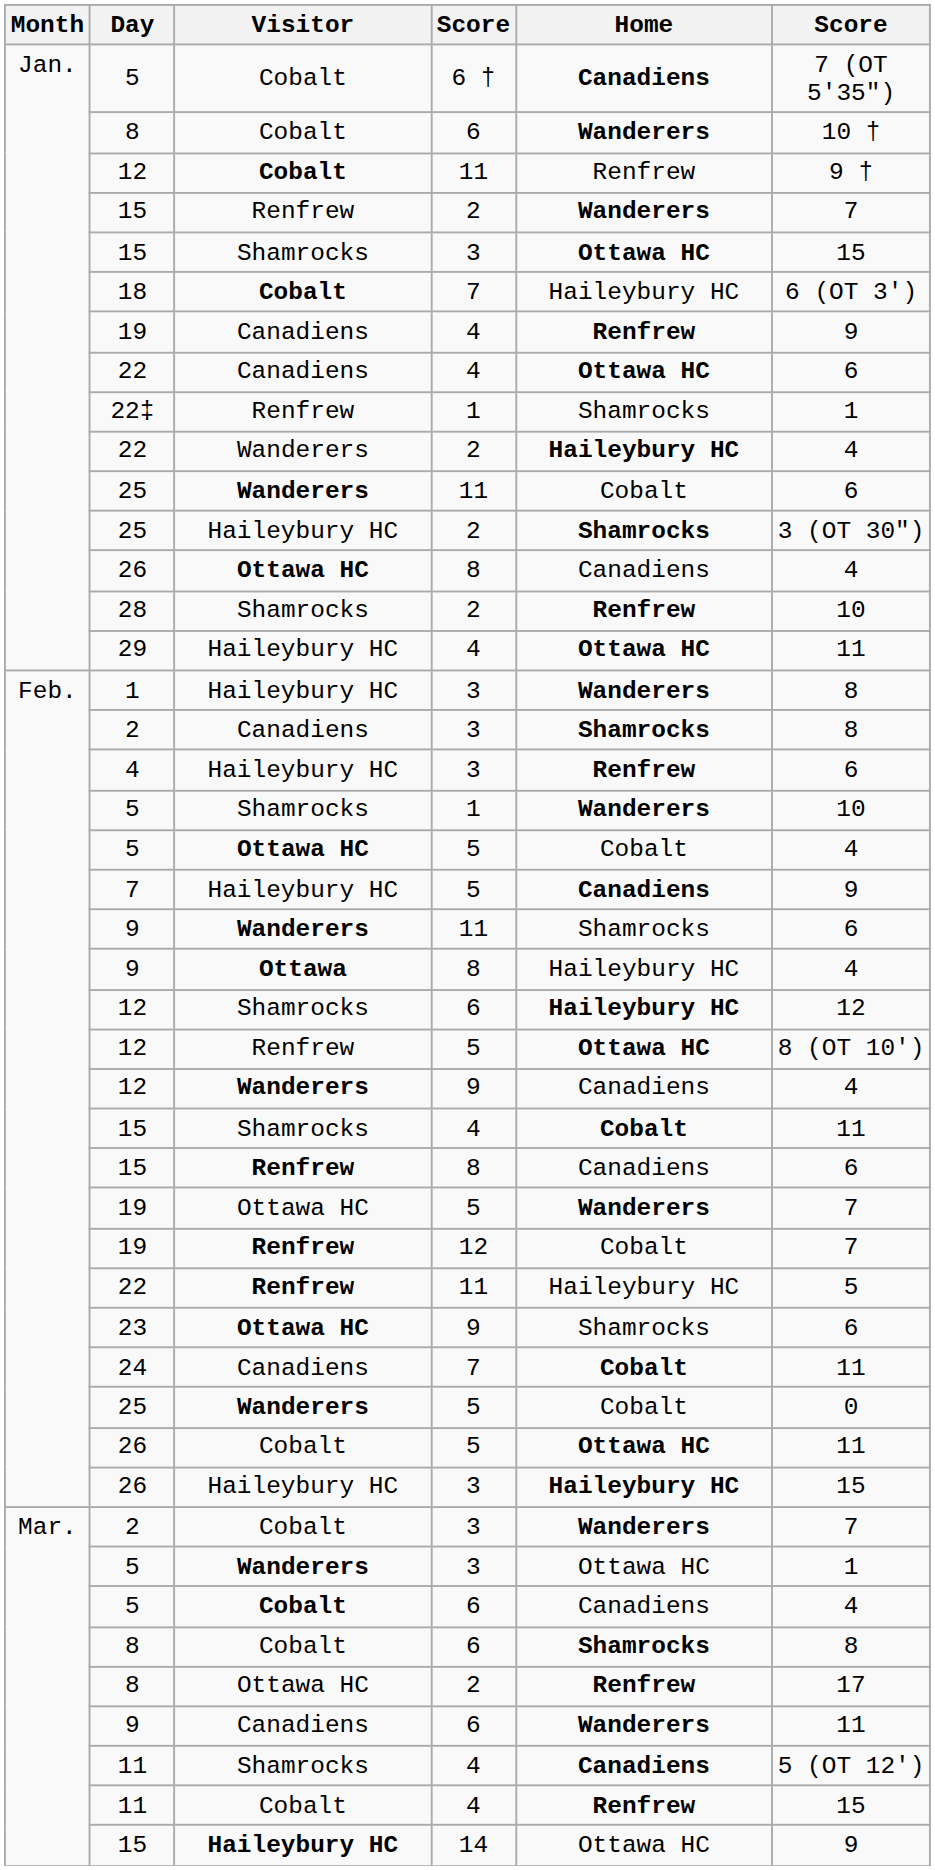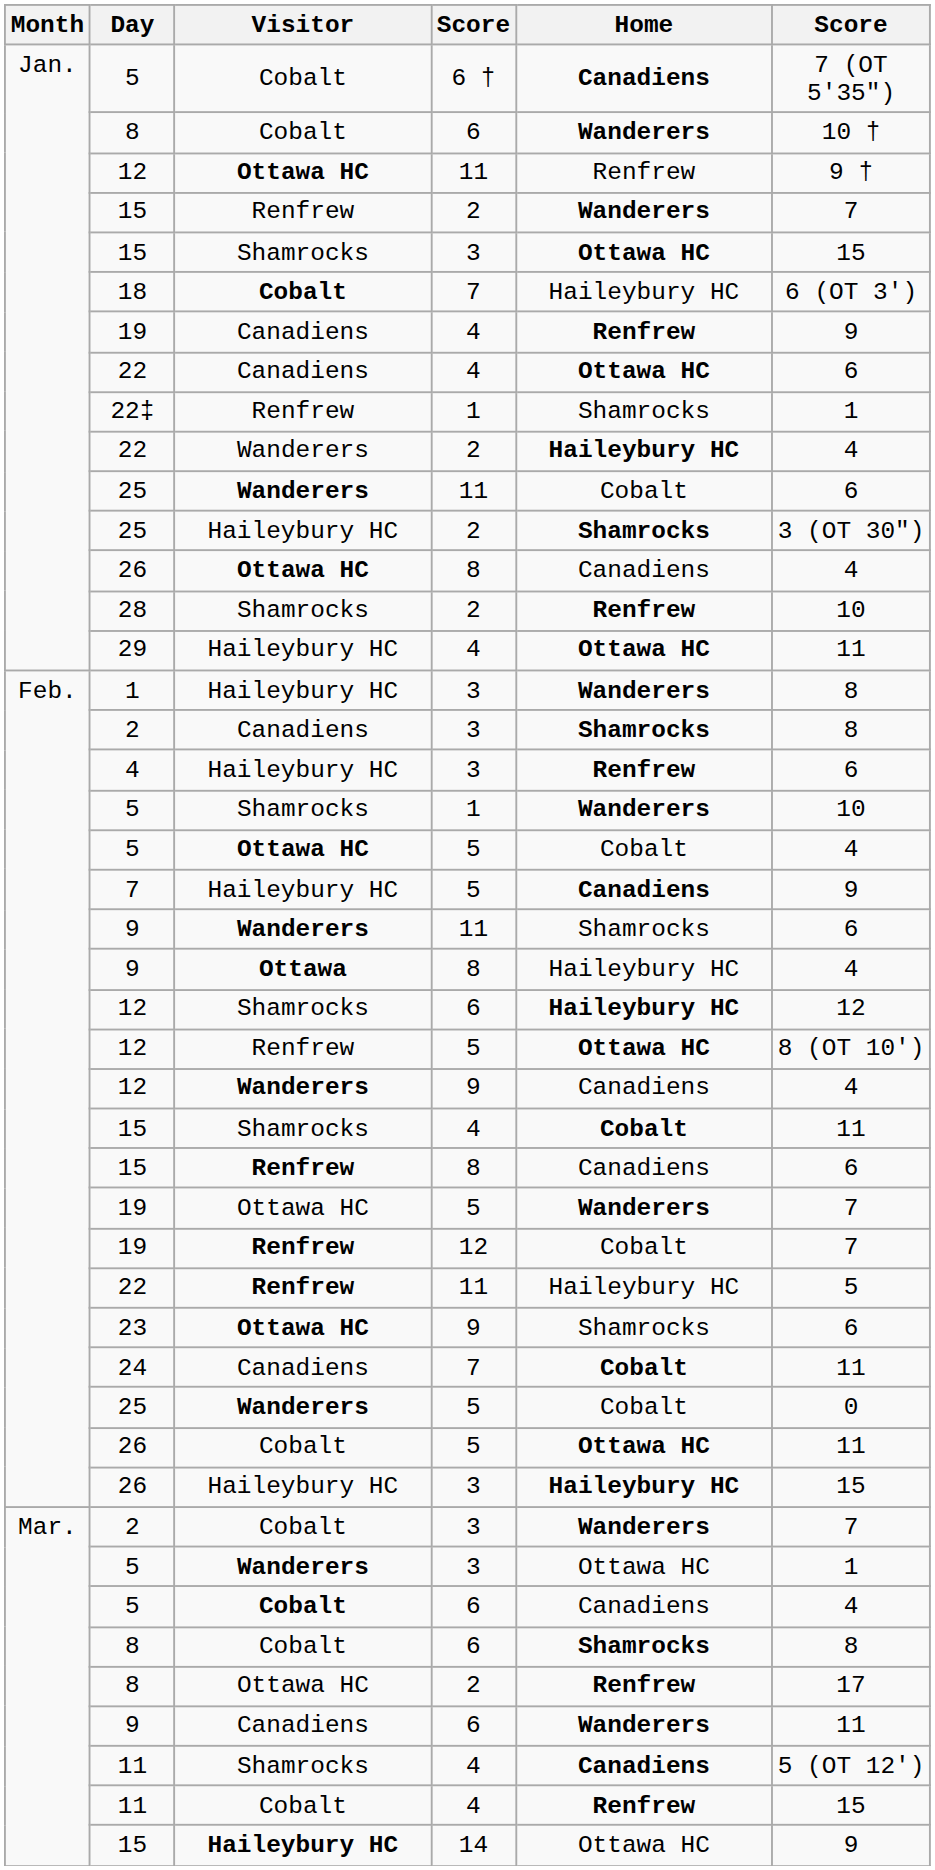 <table class="wikitable" style="text-align:center;">
 <tr>
 <th style="width:3em">Month</th>
 <th style="width:3em">Day</th>
 <th style="width:10em">Visitor</th>
 <th style="width:3em">Score</th>
 <th style="width:10em">Home</th>
 <th style="width:6em">Score</th>
 </tr>
 <tr>
 <td rowspan="15" style="vertical-align:top;">Jan.</td>
 <td>5</td>
 <td>Cobalt</td>
 <td>6 †</td>
 <td><strong>Canadiens</strong></td>
 <td>7 (OT 5'35")</td>
 </tr>
 <tr>
 <td>8</td>
 <td>Cobalt</td>
 <td>6</td>
 <td><strong>Wanderers</strong></td>
 <td>10 †</td>
 </tr>
 <tr>
 <td>12</td>
-<td><strong>Cobalt</strong></td>
+<td><strong>Ottawa HC</strong></td>
 <td>11</td>
 <td>Renfrew</td>
 <td>9 †</td>
 </tr>
 <tr>
 <td>15</td>
 <td>Renfrew</td>
 <td>2</td>
 <td><strong>Wanderers</strong></td>
 <td>7</td>
 </tr>
 <tr>
 <td>15</td>
 <td>Shamrocks</td>
 <td>3</td>
 <td><strong>Ottawa HC</strong></td>
 <td>15</td>
 </tr>
 <tr>
 <td>18</td>
 <td><strong>Cobalt</strong></td>
 <td>7</td>
 <td>Haileybury HC</td>
 <td>6 (OT 3')</td>
 </tr>
 <tr>
 <td>19</td>
 <td>Canadiens</td>
 <td>4</td>
 <td><strong>Renfrew</strong></td>
 <td>9</td>
 </tr>
 <tr>
 <td>22</td>
 <td>Canadiens</td>
 <td>4</td>
 <td><strong>Ottawa HC</strong></td>
 <td>6</td>
 </tr>
 <tr>
 <td>22‡</td>
 <td>Renfrew</td>
 <td>1</td>
 <td>Shamrocks</td>
 <td>1</td>
 </tr>
 <tr>
 <td>22</td>
 <td>Wanderers</td>
 <td>2</td>
 <td><strong>Haileybury HC</strong></td>
 <td>4</td>
 </tr>
 <tr>
 <td>25</td>
 <td><strong>Wanderers</strong></td>
 <td>11</td>
 <td>Cobalt</td>
 <td>6</td>
 </tr>
 <tr>
 <td>25</td>
 <td>Haileybury HC</td>
 <td>2</td>
 <td><strong>Shamrocks</strong></td>
 <td>3 (OT 30")</td>
 </tr>
 <tr>
 <td>26</td>
 <td><strong>Ottawa HC</strong></td>
 <td>8</td>
 <td>Canadiens</td>
 <td>4</td>
 </tr>
 <tr>
 <td>28</td>
 <td>Shamrocks</td>
 <td>2</td>
 <td><strong>Renfrew</strong></td>
 <td>10</td>
 </tr>
 <tr>
 <td>29</td>
 <td>Haileybury HC</td>
 <td>4</td>
 <td><strong>Ottawa HC</strong></td>
 <td>11</td>
 </tr>
 <tr>
 <td rowspan="21" style="vertical-align:top;">Feb.</td>
 <td>1</td>
 <td>Haileybury HC</td>
 <td>3</td>
 <td><strong>Wanderers</strong></td>
 <td>8</td>
 </tr>
 <tr>
 <td>2</td>
 <td>Canadiens</td>
 <td>3</td>
 <td><strong>Shamrocks</strong></td>
 <td>8</td>
 </tr>
 <tr>
 <td>4</td>
 <td>Haileybury HC</td>
 <td>3</td>
 <td><strong>Renfrew</strong></td>
 <td>6</td>
 </tr>
 <tr>
 <td>5</td>
 <td>Shamrocks</td>
 <td>1</td>
 <td><strong>Wanderers</strong></td>
 <td>10</td>
 </tr>
 <tr>
 <td>5</td>
 <td><strong>Ottawa HC</strong></td>
 <td>5</td>
 <td>Cobalt</td>
 <td>4</td>
 </tr>
 <tr>
 <td>7</td>
 <td>Haileybury HC</td>
 <td>5</td>
 <td><strong>Canadiens</strong></td>
 <td>9</td>
 </tr>
 <tr>
 <td>9</td>
 <td><strong>Wanderers</strong></td>
 <td>11</td>
 <td>Shamrocks</td>
 <td>6</td>
 </tr>
 <tr>
 <td>9</td>
 <td><strong>Ottawa</strong></td>
 <td>8</td>
 <td>Haileybury HC</td>
 <td>4</td>
 </tr>
 <tr>
 <td>12</td>
 <td>Shamrocks</td>
 <td>6</td>
 <td><strong>Haileybury HC</strong></td>
 <td>12</td>
 </tr>
 <tr>
 <td>12</td>
 <td>Renfrew</td>
 <td>5</td>
 <td><strong>Ottawa HC</strong></td>
 <td>8 (OT 10')</td>
 </tr>
 <tr>
 <td>12</td>
 <td><strong>Wanderers</strong></td>
 <td>9</td>
 <td>Canadiens</td>
 <td>4</td>
 </tr>
 <tr>
 <td>15</td>
 <td>Shamrocks</td>
 <td>4</td>
 <td><strong>Cobalt</strong></td>
 <td>11</td>
 </tr>
 <tr>
 <td>15</td>
 <td><strong>Renfrew</strong></td>
 <td>8</td>
 <td>Canadiens</td>
 <td>6</td>
 </tr>
 <tr>
 <td>19</td>
 <td>Ottawa HC</td>
 <td>5</td>
 <td><strong>Wanderers</strong></td>
 <td>7</td>
 </tr>
 <tr>
 <td>19</td>
 <td><strong>Renfrew</strong></td>
 <td>12</td>
 <td>Cobalt</td>
 <td>7</td>
 </tr>
 <tr>
 <td>22</td>
 <td><strong>Renfrew</strong></td>
 <td>11</td>
 <td>Haileybury HC</td>
 <td>5</td>
 </tr>
 <tr>
 <td>23</td>
 <td><strong>Ottawa HC</strong></td>
 <td>9</td>
 <td>Shamrocks</td>
 <td>6</td>
 </tr>
 <tr>
 <td>24</td>
 <td>Canadiens</td>
 <td>7</td>
 <td><strong>Cobalt</strong></td>
 <td>11</td>
 </tr>
 <tr>
 <td>25</td>
 <td><strong>Wanderers</strong></td>
 <td>5</td>
 <td>Cobalt</td>
 <td>0</td>
 </tr>
 <tr>
 <td>26</td>
 <td>Cobalt</td>
 <td>5</td>
 <td><strong>Ottawa HC</strong></td>
 <td>11</td>
 </tr>
 <tr>
 <td>26</td>
 <td>Haileybury HC</td>
 <td>3</td>
 <td><strong>Haileybury HC</strong></td>
 <td>15</td>
 </tr>
 <tr>
 <td rowspan="9" style="vertical-align:top;">Mar.</td>
 <td>2</td>
 <td>Cobalt</td>
 <td>3</td>
 <td><strong>Wanderers</strong></td>
 <td>7</td>
 </tr>
 <tr>
 <td>5</td>
 <td><strong>Wanderers</strong></td>
 <td>3</td>
 <td>Ottawa HC</td>
 <td>1</td>
 </tr>
 <tr>
 <td>5</td>
 <td><strong>Cobalt</strong></td>
 <td>6</td>
 <td>Canadiens</td>
 <td>4</td>
 </tr>
 <tr>
 <td>8</td>
 <td>Cobalt</td>
 <td>6</td>
 <td><strong>Shamrocks</strong></td>
 <td>8</td>
 </tr>
 <tr>
 <td>8</td>
 <td>Ottawa HC</td>
 <td>2</td>
 <td><strong>Renfrew</strong></td>
 <td>17</td>
 </tr>
 <tr>
 <td>9</td>
 <td>Canadiens</td>
 <td>6</td>
 <td><strong>Wanderers</strong></td>
 <td>11</td>
 </tr>
 <tr>
 <td>11</td>
 <td>Shamrocks</td>
 <td>4</td>
 <td><strong>Canadiens</strong></td>
 <td>5 (OT 12')</td>
 </tr>
 <tr>
 <td>11</td>
 <td>Cobalt</td>
 <td>4</td>
 <td><strong>Renfrew</strong></td>
 <td>15</td>
 </tr>
 <tr>
 <td>15</td>
 <td><strong>Haileybury HC </strong></td>
 <td>14</td>
 <td>Ottawa HC</td>
 <td>9</td>
 </tr>
 </table>
